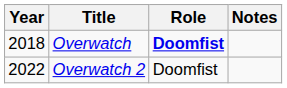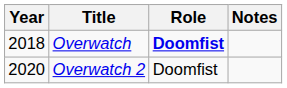 <table class="wikitable sortable">
 <tr>
 <th>Year</th>
 <th>Title</th>
 <th>Role</th>
 <th>Notes</th>
 </tr>
 <tr>
 <td>2018</td>
 <td><em><a href='#'>Overwatch</a></em></td>
 <td><strong><a href='#'>Doomfist</a></strong></td>
 <td></td>
 </tr>
 <tr>
-<td>2022</td>
+<td>2020</td>
 <td><em><a href='#'>Overwatch 2</a></em></td>
 <td>Doomfist</td>
 <td></td>
 </tr>
 </table>
